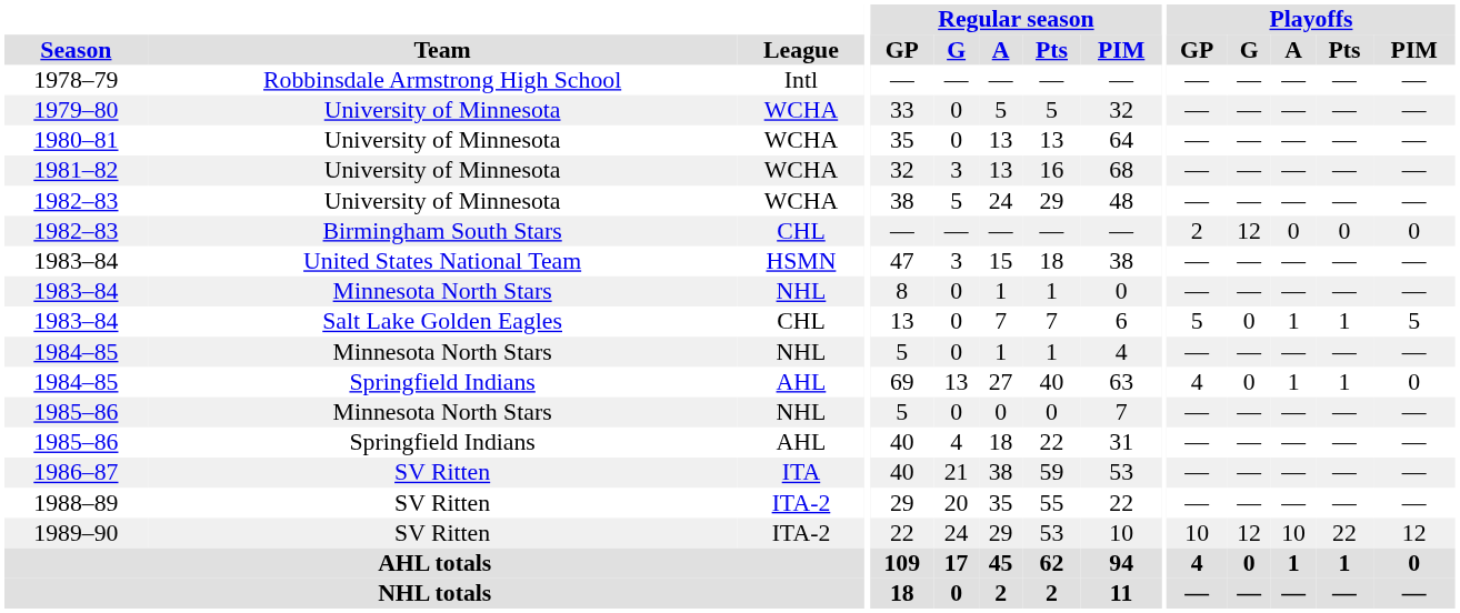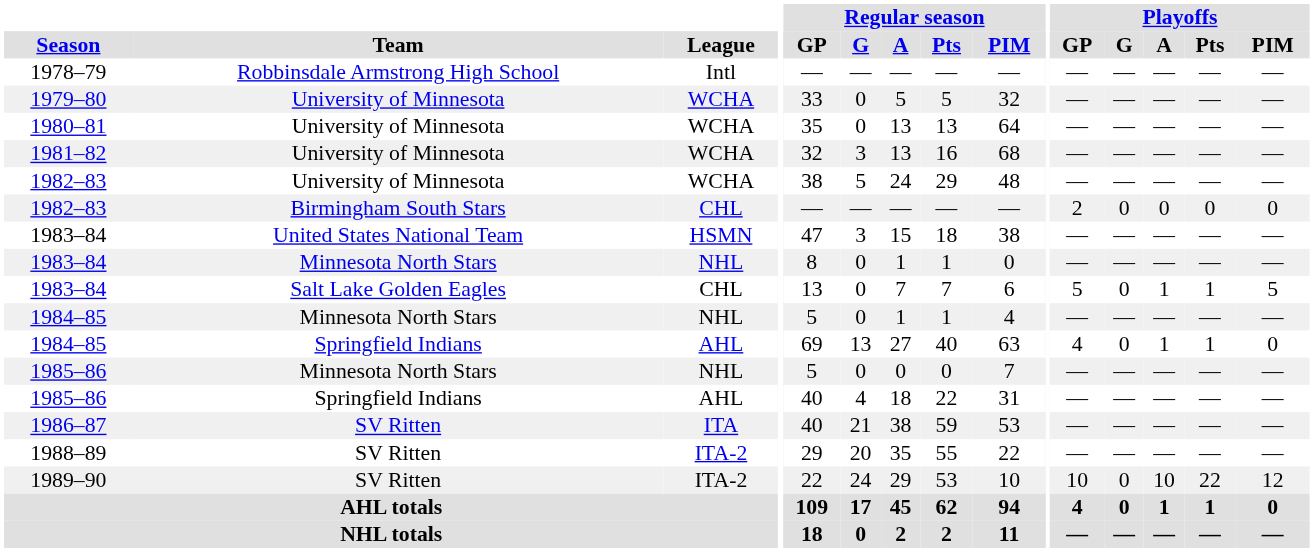 <table border="0" cellpadding="1" cellspacing="0" style="text-align:center; width:60em">
 <tr bgcolor="#e0e0e0">
 <th colspan="3" bgcolor="#ffffff"></th>
 <th rowspan="100" bgcolor="#ffffff"></th>
 <th colspan="5"><a href='#'>Regular season</a></th>
 <th rowspan="100" bgcolor="#ffffff"></th>
 <th colspan="5"><a href='#'>Playoffs</a></th>
 </tr>
 <tr bgcolor="#e0e0e0">
 <th><a href='#'>Season</a></th>
 <th>Team</th>
 <th>League</th>
 <th>GP</th>
 <th><a href='#'>G</a></th>
 <th><a href='#'>A</a></th>
 <th><a href='#'>Pts</a></th>
 <th><a href='#'>PIM</a></th>
 <th>GP</th>
 <th>G</th>
 <th>A</th>
 <th>Pts</th>
 <th>PIM</th>
 </tr>
 <tr>
 <td>1978–79</td>
 <td><a href='#'>Robbinsdale Armstrong High School</a></td>
 <td>Intl</td>
 <td>—</td>
 <td>—</td>
 <td>—</td>
 <td>—</td>
 <td>—</td>
 <td>—</td>
 <td>—</td>
 <td>—</td>
 <td>—</td>
 <td>—</td>
 </tr>
 <tr bgcolor="#f0f0f0">
 <td><a href='#'>1979–80</a></td>
 <td><a href='#'>University of Minnesota</a></td>
 <td><a href='#'>WCHA</a></td>
 <td>33</td>
 <td>0</td>
 <td>5</td>
 <td>5</td>
 <td>32</td>
 <td>—</td>
 <td>—</td>
 <td>—</td>
 <td>—</td>
 <td>—</td>
 </tr>
 <tr>
 <td><a href='#'>1980–81</a></td>
 <td>University of Minnesota</td>
 <td>WCHA</td>
 <td>35</td>
 <td>0</td>
 <td>13</td>
 <td>13</td>
 <td>64</td>
 <td>—</td>
 <td>—</td>
 <td>—</td>
 <td>—</td>
 <td>—</td>
 </tr>
 <tr bgcolor="#f0f0f0">
 <td><a href='#'>1981–82</a></td>
 <td>University of Minnesota</td>
 <td>WCHA</td>
 <td>32</td>
 <td>3</td>
 <td>13</td>
 <td>16</td>
 <td>68</td>
 <td>—</td>
 <td>—</td>
 <td>—</td>
 <td>—</td>
 <td>—</td>
 </tr>
 <tr>
 <td><a href='#'>1982–83</a></td>
 <td>University of Minnesota</td>
 <td>WCHA</td>
 <td>38</td>
 <td>5</td>
 <td>24</td>
 <td>29</td>
 <td>48</td>
 <td>—</td>
 <td>—</td>
 <td>—</td>
 <td>—</td>
 <td>—</td>
 </tr>
 <tr bgcolor="#f0f0f0">
 <td><a href='#'>1982–83</a></td>
 <td><a href='#'>Birmingham South Stars</a></td>
 <td><a href='#'>CHL</a></td>
 <td>—</td>
 <td>—</td>
 <td>—</td>
 <td>—</td>
 <td>—</td>
 <td>2</td>
-<td>12</td>
+<td>0</td>
 <td>0</td>
 <td>0</td>
 <td>0</td>
 </tr>
 <tr>
 <td>1983–84</td>
 <td><a href='#'>United States National Team</a></td>
 <td><a href='#'>HSMN</a></td>
 <td>47</td>
 <td>3</td>
 <td>15</td>
 <td>18</td>
 <td>38</td>
 <td>—</td>
 <td>—</td>
 <td>—</td>
 <td>—</td>
 <td>—</td>
 </tr>
 <tr bgcolor="#f0f0f0">
 <td><a href='#'>1983–84</a></td>
 <td><a href='#'>Minnesota North Stars</a></td>
 <td><a href='#'>NHL</a></td>
 <td>8</td>
 <td>0</td>
 <td>1</td>
 <td>1</td>
 <td>0</td>
 <td>—</td>
 <td>—</td>
 <td>—</td>
 <td>—</td>
 <td>—</td>
 </tr>
 <tr>
 <td><a href='#'>1983–84</a></td>
 <td><a href='#'>Salt Lake Golden Eagles</a></td>
 <td>CHL</td>
 <td>13</td>
 <td>0</td>
 <td>7</td>
 <td>7</td>
 <td>6</td>
 <td>5</td>
 <td>0</td>
 <td>1</td>
 <td>1</td>
 <td>5</td>
 </tr>
 <tr bgcolor="#f0f0f0">
 <td><a href='#'>1984–85</a></td>
 <td>Minnesota North Stars</td>
 <td>NHL</td>
 <td>5</td>
 <td>0</td>
 <td>1</td>
 <td>1</td>
 <td>4</td>
 <td>—</td>
 <td>—</td>
 <td>—</td>
 <td>—</td>
 <td>—</td>
 </tr>
 <tr>
 <td><a href='#'>1984–85</a></td>
 <td><a href='#'>Springfield Indians</a></td>
 <td><a href='#'>AHL</a></td>
 <td>69</td>
 <td>13</td>
 <td>27</td>
 <td>40</td>
 <td>63</td>
 <td>4</td>
 <td>0</td>
 <td>1</td>
 <td>1</td>
 <td>0</td>
 </tr>
 <tr bgcolor="#f0f0f0">
 <td><a href='#'>1985–86</a></td>
 <td>Minnesota North Stars</td>
 <td>NHL</td>
 <td>5</td>
 <td>0</td>
 <td>0</td>
 <td>0</td>
 <td>7</td>
 <td>—</td>
 <td>—</td>
 <td>—</td>
 <td>—</td>
 <td>—</td>
 </tr>
 <tr>
 <td><a href='#'>1985–86</a></td>
 <td>Springfield Indians</td>
 <td>AHL</td>
 <td>40</td>
 <td>4</td>
 <td>18</td>
 <td>22</td>
 <td>31</td>
 <td>—</td>
 <td>—</td>
 <td>—</td>
 <td>—</td>
 <td>—</td>
 </tr>
 <tr bgcolor="#f0f0f0">
 <td><a href='#'>1986–87</a></td>
 <td><a href='#'>SV Ritten</a></td>
 <td><a href='#'>ITA</a></td>
 <td>40</td>
 <td>21</td>
 <td>38</td>
 <td>59</td>
 <td>53</td>
 <td>—</td>
 <td>—</td>
 <td>—</td>
 <td>—</td>
 <td>—</td>
 </tr>
 <tr>
 <td>1988–89</td>
 <td>SV Ritten</td>
 <td><a href='#'>ITA-2</a></td>
 <td>29</td>
 <td>20</td>
 <td>35</td>
 <td>55</td>
 <td>22</td>
 <td>—</td>
 <td>—</td>
 <td>—</td>
 <td>—</td>
 <td>—</td>
 </tr>
 <tr bgcolor="#f0f0f0">
 <td>1989–90</td>
 <td>SV Ritten</td>
 <td>ITA-2</td>
 <td>22</td>
 <td>24</td>
 <td>29</td>
 <td>53</td>
 <td>10</td>
 <td>10</td>
-<td>12</td>
+<td>0</td>
 <td>10</td>
 <td>22</td>
 <td>12</td>
 </tr>
 <tr bgcolor="#e0e0e0">
 <th colspan="3">AHL totals</th>
 <th>109</th>
 <th>17</th>
 <th>45</th>
 <th>62</th>
 <th>94</th>
 <th>4</th>
 <th>0</th>
 <th>1</th>
 <th>1</th>
 <th>0</th>
 </tr>
 <tr bgcolor="#e0e0e0">
 <th colspan="3">NHL totals</th>
 <th>18</th>
 <th>0</th>
 <th>2</th>
 <th>2</th>
 <th>11</th>
 <th>—</th>
 <th>—</th>
 <th>—</th>
 <th>—</th>
 <th>—</th>
 </tr>
 </table>
